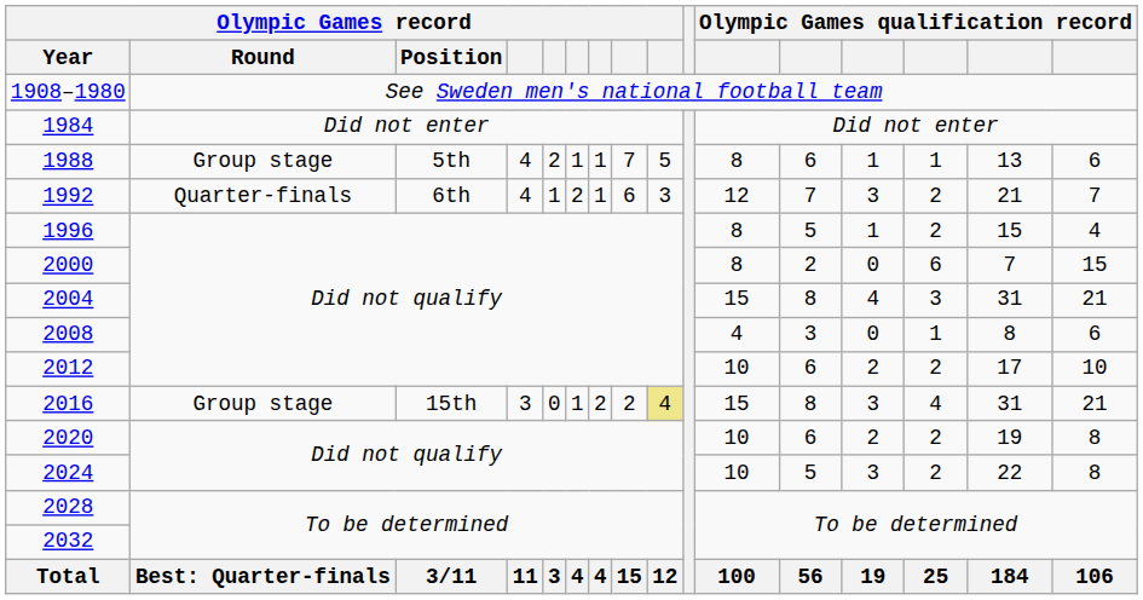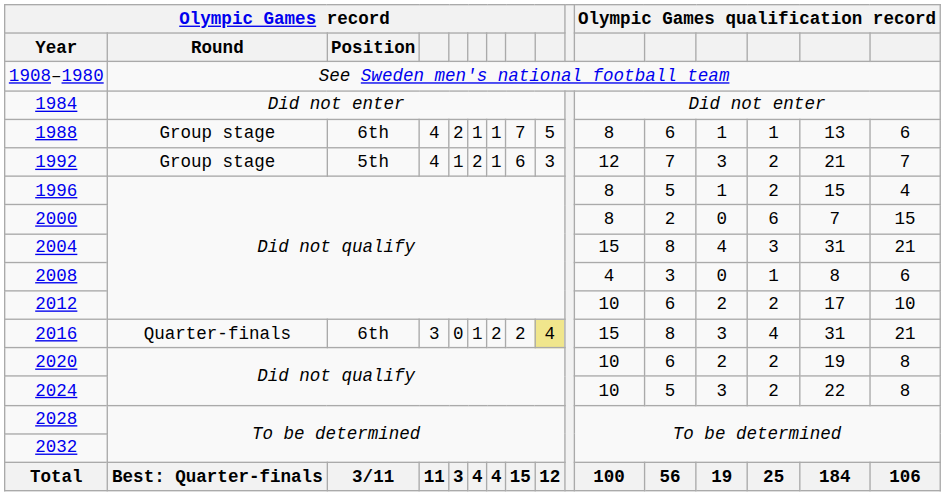 <table class="wikitable" style="text-align: center;">
 <tr>
 <th colspan=9><a href='#'>Olympic Games</a> record</th>
 <th style="width:1%;" rowspan="2"></th>
 <th colspan=6>Olympic Games qualification record</th>
 </tr>
 <tr>
 <th>Year</th>
 <th>Round</th>
 <th>Position</th>
 <th></th>
 <th></th>
 <th></th>
 <th></th>
 <th></th>
 <th></th>
 <th></th>
 <th></th>
 <th></th>
 <th></th>
 <th></th>
 <th></th>
 </tr>
 <tr>
 <td><a href='#'>1908</a>–<a href='#'>1980</a></td>
 <td colspan=15><em>See <a href='#'>Sweden men's national football team</a></em></td>
 </tr>
 <tr>
 <td> <a href='#'>1984</a></td>
 <td colspan=8 rowspan=1><em>Did not enter</em></td>
 <th style="width:1%;" rowspan="14"></th>
 <td colspan=6 rowspan=1><em>Did not enter</em></td>
 </tr>
 <tr>
 <td> <a href='#'>1988</a></td>
 <td>Group stage</td>
-<td>5th</td>
+<td>6th</td>
 <td>4</td>
 <td>2</td>
 <td>1</td>
 <td>1</td>
 <td>7</td>
 <td>5</td>
 <td>8</td>
 <td>6</td>
 <td>1</td>
 <td>1</td>
 <td>13</td>
 <td>6</td>
 </tr>
 <tr>
 <td> <a href='#'>1992</a></td>
-<td>Quarter-finals</td>
-<td>6th</td>
+<td>Group stage</td>
+<td>5th</td>
 <td>4</td>
 <td>1</td>
 <td>2</td>
 <td>1</td>
 <td>6</td>
 <td>3</td>
 <td>12</td>
 <td>7</td>
 <td>3</td>
 <td>2</td>
 <td>21</td>
 <td>7</td>
 </tr>
 <tr>
 <td> <a href='#'>1996</a></td>
 <td colspan=8 rowspan=5><em>Did not qualify</em></td>
 <td>8</td>
 <td>5</td>
 <td>1</td>
 <td>2</td>
 <td>15</td>
 <td>4</td>
 </tr>
 <tr>
 <td> <a href='#'>2000</a></td>
 <td>8</td>
 <td>2</td>
 <td>0</td>
 <td>6</td>
 <td>7</td>
 <td>15</td>
 </tr>
 <tr>
 <td> <a href='#'>2004</a></td>
 <td>15</td>
 <td>8</td>
 <td>4</td>
 <td>3</td>
 <td>31</td>
 <td>21</td>
 </tr>
 <tr>
 <td> <a href='#'>2008</a></td>
 <td>4</td>
 <td>3</td>
 <td>0</td>
 <td>1</td>
 <td>8</td>
 <td>6</td>
 </tr>
 <tr>
 <td> <a href='#'>2012</a></td>
 <td>10</td>
 <td>6</td>
 <td>2</td>
 <td>2</td>
 <td>17</td>
 <td>10</td>
 </tr>
 <tr>
 <td> <a href='#'>2016</a></td>
-<td>Group stage</td>
-<td>15th</td>
+<td>Quarter-finals</td>
+<td>6th</td>
 <td>3</td>
 <td>0</td>
 <td>1</td>
 <td>2</td>
 <td>2</td>
 <td style="background: khaki;">4</td>
 <td>15</td>
 <td>8</td>
 <td>3</td>
 <td>4</td>
 <td>31</td>
 <td>21</td>
 </tr>
 <tr>
 <td> <a href='#'>2020</a></td>
 <td rowspan=2 colspan=8><em>Did not qualify</em></td>
 <td>10</td>
 <td>6</td>
 <td>2</td>
 <td>2</td>
 <td>19</td>
 <td>8</td>
 </tr>
 <tr>
 <td> <a href='#'>2024</a></td>
 <td>10</td>
 <td>5</td>
 <td>3</td>
 <td>2</td>
 <td>22</td>
 <td>8</td>
 </tr>
 <tr>
 <td> <a href='#'>2028</a></td>
 <td colspan=8 rowspan=2><em>To be determined</em></td>
 <td colspan=6 rowspan=2><em>To be determined</em></td>
 </tr>
 <tr>
 <td> <a href='#'>2032</a></td>
 </tr>
 <tr>
 <th>Total</th>
 <th>Best: Quarter-finals</th>
 <th>3/11</th>
 <th>11</th>
 <th>3</th>
 <th>4</th>
 <th>4</th>
 <th>15</th>
 <th>12</th>
 <th>100</th>
 <th>56</th>
 <th>19</th>
 <th>25</th>
 <th>184</th>
 <th>106</th>
 </tr>
 </table>
